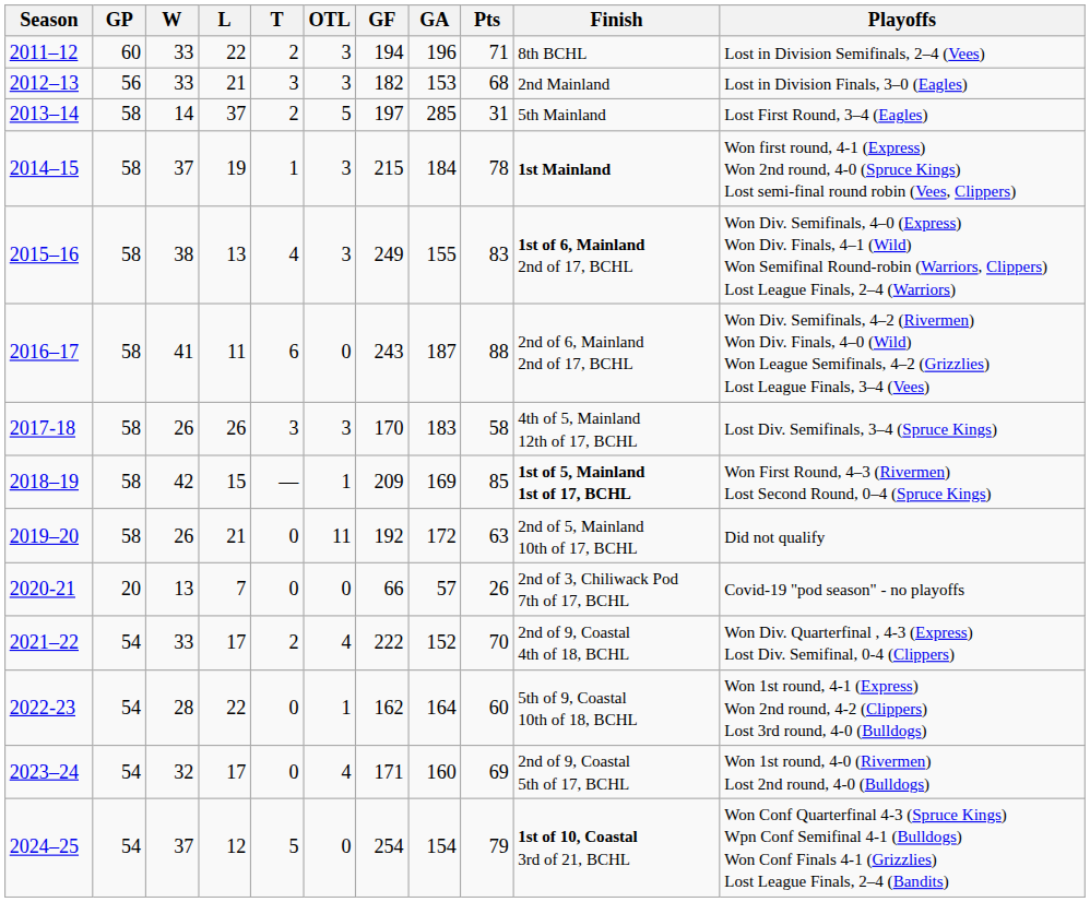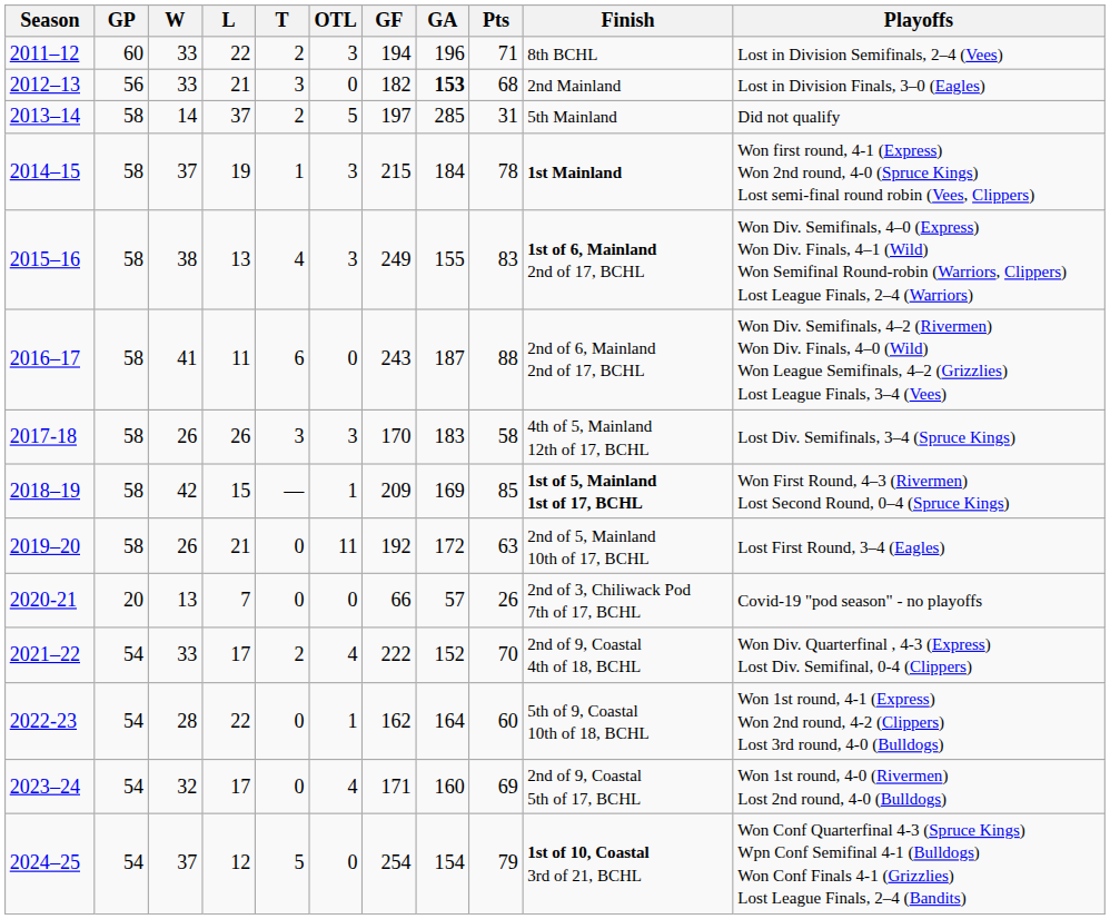 <table class="wikitable" style="text-align:right">
 <tr>
 <th style=width:4em>Season</th>
 <th style=width:2.2em><abbr>GP</abbr></th>
 <th style=width:2.2em><abbr>W</abbr></th>
 <th style=width:2.2em><abbr>L</abbr></th>
 <th style=width:2.2em><abbr>T</abbr></th>
 <th style=width:2.2em><abbr>OTL</abbr></th>
 <th style=width:2.2em><abbr>GF</abbr></th>
 <th style=width:2.2em><abbr>GA</abbr></th>
 <th style=width:2.2em><abbr>Pts</abbr></th>
 <th style=width:10em>Finish</th>
 <th style=width:18em>Playoffs</th>
 </tr>
 <tr>
 <td style="text-align:left;"><a href='#'>2011–12</a></td>
 <td>60</td>
 <td>33</td>
 <td>22</td>
 <td>2</td>
 <td>3</td>
 <td>194</td>
 <td>196</td>
 <td>71</td>
 <td style="text-align:left;"><small>8th BCHL</small></td>
 <td style="text-align:left;"><small>Lost in Division Semifinals, 2–4 (<a href='#'>Vees</a>)</small></td>
 </tr>
 <tr>
 <td style="text-align:left;"><a href='#'>2012–13</a></td>
 <td>56</td>
 <td>33</td>
 <td>21</td>
 <td>3</td>
-<td>3</td>
+<td>0</td>
 <td>182</td>
-<td>153</td>
+<td><strong>153</strong></td>
 <td>68</td>
 <td style="text-align:left;"><small>2nd Mainland</small></td>
 <td style="text-align:left;"><small>Lost in Division Finals, 3–0 (<a href='#'>Eagles</a>)</small></td>
 </tr>
 <tr>
 <td style="text-align:left;"><a href='#'>2013–14</a></td>
 <td>58</td>
 <td>14</td>
 <td>37</td>
 <td>2</td>
 <td>5</td>
 <td>197</td>
 <td>285</td>
 <td>31</td>
 <td style="text-align:left;"><small>5th Mainland</small></td>
-<td style="text-align:left;"><small>Lost First Round, 3–4 (<a href='#'>Eagles</a>)</small></td>
+<td style="text-align:left;"><small>Did not qualify</small></td>
 </tr>
 <tr>
 <td style="text-align:left;"><a href='#'>2014–15</a></td>
 <td>58</td>
 <td>37</td>
 <td>19</td>
 <td>1</td>
 <td>3</td>
 <td>215</td>
 <td>184</td>
 <td>78</td>
 <td style="text-align:left;"><small><strong>1st Mainland</strong></small></td>
 <td style="text-align:left;"><small>Won first round, 4-1 (<a href='#'>Express</a>)<br>Won 2nd round, 4-0 (<a href='#'>Spruce Kings</a>)<br>Lost semi-final round robin (<a href='#'>Vees</a>, <a href='#'>Clippers</a>)</small></td>
 </tr>
 <tr>
 <td style="text-align:left;"><a href='#'>2015–16</a></td>
 <td>58</td>
 <td>38</td>
 <td>13</td>
 <td>4</td>
 <td>3</td>
 <td>249</td>
 <td>155</td>
 <td>83</td>
 <td style="text-align:left;"><small><strong>1st of 6, Mainland</strong><br>2nd of 17, BCHL</small></td>
 <td style="text-align:left;"><small>Won Div. Semifinals, 4–0 (<a href='#'>Express</a>)<br>Won Div. Finals, 4–1 (<a href='#'>Wild</a>)<br>Won Semifinal Round-robin (<a href='#'>Warriors</a>, <a href='#'>Clippers</a>)<br>Lost League Finals, 2–4 (<a href='#'>Warriors</a>)</small></td>
 </tr>
 <tr>
 <td style="text-align:left;"><a href='#'>2016–17</a></td>
 <td>58</td>
 <td>41</td>
 <td>11</td>
 <td>6</td>
 <td>0</td>
 <td>243</td>
 <td>187</td>
 <td>88</td>
 <td style="text-align:left;"><small>2nd of 6, Mainland<br>2nd of 17, BCHL</small></td>
 <td style="text-align:left;"><small>Won Div. Semifinals, 4–2 (<a href='#'>Rivermen</a>)<br>Won Div. Finals, 4–0 (<a href='#'>Wild</a>)<br>Won League Semifinals, 4–2 (<a href='#'>Grizzlies</a>)<br>Lost League Finals, 3–4 (<a href='#'>Vees</a>)</small></td>
 </tr>
 <tr>
 <td style="text-align:left;"><a href='#'>2017-18</a></td>
 <td>58</td>
 <td>26</td>
 <td>26</td>
 <td>3</td>
 <td>3</td>
 <td>170</td>
 <td>183</td>
 <td>58</td>
 <td style="text-align:left;"><small>4th of 5, Mainland<br>12th of 17, BCHL</small></td>
 <td style="text-align:left;"><small>Lost Div. Semifinals, 3–4 (<a href='#'>Spruce Kings</a>)</small></td>
 </tr>
 <tr>
 <td style="text-align:left;"><a href='#'>2018–19</a></td>
 <td>58</td>
 <td>42</td>
 <td>15</td>
 <td>—</td>
 <td>1</td>
 <td>209</td>
 <td>169</td>
 <td>85</td>
 <td style="text-align:left;"><small><strong>1st of 5, Mainland<br>1st of 17, BCHL</strong></small></td>
 <td style="text-align:left;"><small>Won First Round, 4–3 (<a href='#'>Rivermen</a>)<br>Lost Second Round, 0–4 (<a href='#'>Spruce Kings</a>)</small></td>
 </tr>
 <tr>
 <td style="text-align:left;"><a href='#'>2019–20</a></td>
 <td>58</td>
 <td>26</td>
 <td>21</td>
 <td>0</td>
 <td>11</td>
 <td>192</td>
 <td>172</td>
 <td>63</td>
 <td style="text-align:left;"><small>2nd of 5, Mainland<br>10th of 17, BCHL</small></td>
-<td style="text-align:left;"><small>Did not qualify</small></td>
+<td style="text-align:left;"><small>Lost First Round, 3–4 (<a href='#'>Eagles</a>)</small></td>
 </tr>
 <tr>
 <td style="text-align:left;"><a href='#'>2020-21</a></td>
 <td>20</td>
 <td>13</td>
 <td>7</td>
 <td>0</td>
 <td>0</td>
 <td>66</td>
 <td>57</td>
 <td>26</td>
 <td style="text-align:left;"><small>2nd of 3, Chiliwack Pod<br>7th of 17, BCHL</small></td>
 <td style="text-align:left;"><small>Covid-19 "pod season" - no playoffs</small></td>
 </tr>
 <tr>
 <td style="text-align:left;"><a href='#'>2021–22</a></td>
 <td>54</td>
 <td>33</td>
 <td>17</td>
 <td>2</td>
 <td>4</td>
 <td>222</td>
 <td>152</td>
 <td>70</td>
 <td style="text-align:left;"><small>2nd of 9, Coastal<br>4th of 18, BCHL</small></td>
 <td style="text-align:left;"><small>Won Div. Quarterfinal , 4-3 (<a href='#'>Express</a>)<br>Lost Div. Semifinal, 0-4 (<a href='#'>Clippers</a>)</small></td>
 </tr>
 <tr>
 <td style="text-align:left;"><a href='#'>2022-23</a></td>
 <td>54</td>
 <td>28</td>
 <td>22</td>
 <td>0</td>
 <td>1</td>
 <td>162</td>
 <td>164</td>
 <td>60</td>
 <td style="text-align:left;"><small>5th of 9, Coastal<br>10th of 18, BCHL</small></td>
 <td style="text-align:left;"><small>Won 1st round, 4-1 (<a href='#'>Express</a>)<br>Won 2nd round, 4-2 (<a href='#'>Clippers</a>)<br>Lost 3rd round, 4-0 (<a href='#'>Bulldogs</a>)</small></td>
 </tr>
 <tr>
 <td style="text-align:left;"><a href='#'>2023–24</a></td>
 <td>54</td>
 <td>32</td>
 <td>17</td>
 <td>0</td>
 <td>4</td>
 <td>171</td>
 <td>160</td>
 <td>69</td>
 <td style="text-align:left;"><small>2nd of 9, Coastal<br>5th of 17, BCHL</small></td>
 <td style="text-align:left;"><small>Won 1st round, 4-0 (<a href='#'>Rivermen</a>)<br>Lost 2nd round, 4-0 (<a href='#'>Bulldogs</a>)</small></td>
 </tr>
 <tr>
 <td style="text-align:left;"><a href='#'>2024–25</a></td>
 <td>54</td>
 <td>37</td>
 <td>12</td>
 <td>5</td>
 <td>0</td>
 <td>254</td>
 <td>154</td>
 <td>79</td>
 <td style="text-align:left;"><small><strong>1st of 10, Coastal</strong><br>3rd of 21, BCHL</small></td>
 <td style="text-align:left;"><small>Won Conf Quarterfinal 4-3 (<a href='#'>Spruce Kings</a>)<br>Wpn Conf Semifinal 4-1 (<a href='#'>Bulldogs</a>)<br>Won Conf Finals 4-1 (<a href='#'>Grizzlies</a>)<br>Lost League Finals, 2–4 (<a href='#'>Bandits</a>)</small></td>
 </tr>
 </table>
